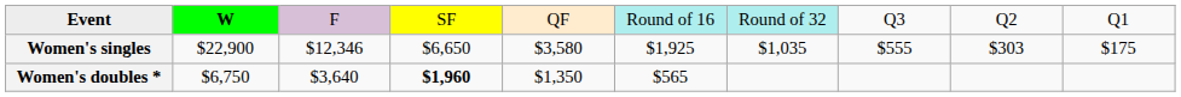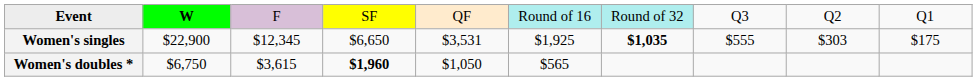 <table class=wikitable style=font-size:90%;text-align:center>
 <tr>
 <td style="width:130px; background:#ededed;"><strong>Event</strong></td>
 <td style="width:80px; background:lime;"><strong>W</strong></td>
 <td style="width:85px; background:thistle;">F</td>
 <td style="width:85px; background:#ff0;">SF</td>
 <td style="width:85px; background:#ffebcd;">QF</td>
 <td style="width:85px; background:#afeeee;">Round of 16</td>
 <td style="width:85px; background:#afeeee;">Round of 32</td>
 <td width=85>Q3</td>
 <td width=85>Q2</td>
 <td width=85>Q1</td>
 </tr>
 <tr>
 <th style="background:#f3f3f3;"><strong>Women's singles</strong></th>
 <td>$22,900</td>
-<td>$12,346</td>
+<td>$12,345</td>
 <td>$6,650</td>
-<td>$3,580</td>
+<td>$3,531</td>
 <td>$1,925</td>
-<td>$1,035</td>
+<td><strong>$1,035</strong></td>
 <td>$555</td>
 <td>$303</td>
 <td>$175</td>
 </tr>
 <tr>
 <th style="background:#f3f3f3;"><strong>Women's doubles *</strong></th>
 <td>$6,750</td>
-<td>$3,640</td>
+<td>$3,615</td>
 <td><strong>$1,960</strong></td>
-<td>$1,350</td>
+<td>$1,050</td>
 <td>$565</td>
 <td></td>
 <td></td>
 <td></td>
 <td></td>
 </tr>
 </table>
